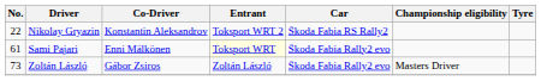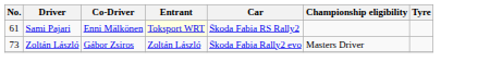 <table class="wikitable" style="font-size: 85%;">
 <tr>
 <th>No.</th>
 <th>Driver</th>
 <th>Co-Driver</th>
 <th>Entrant</th>
 <th>Car</th>
 <th>Championship eligibility</th>
 <th>Tyre</th>
 </tr>
 <tr>
-<td align="center">22</td>
-<td> <a href='#'>Nikolay Gryazin</a></td>
-<td> <a href='#'>Konstantin Aleksandrov</a></td>
-<td> <a href='#'>Toksport WRT 2</a></td>
-<td><a href='#'>Škoda Fabia RS Rally2</a></td>
-<td></td>
-<td align="center"></td>
-</tr>
-<tr>
 <td align="center">61</td>
 <td> <a href='#'>Sami Pajari</a></td>
 <td> <a href='#'>Enni Mälkönen</a></td>
 <td style="background: lightyellow;"> <a href='#'>Toksport WRT</a></td>
-<td><a href='#'>Škoda Fabia Rally2 evo</a></td>
+<td><a href='#'>Škoda Fabia RS Rally2</a></td>
 <td></td>
 <td align="center"></td>
 </tr>
 <tr>
 <td align="center">73</td>
 <td> <a href='#'>Zoltán László</a></td>
 <td> <a href='#'>Gábor Zsiros</a></td>
 <td> <a href='#'>Zoltán László</a></td>
 <td><a href='#'>Škoda Fabia Rally2 evo</a></td>
 <td>Masters Driver</td>
 <td align="center"></td>
 </tr>
 <tr>
 </tr>
 </table>
